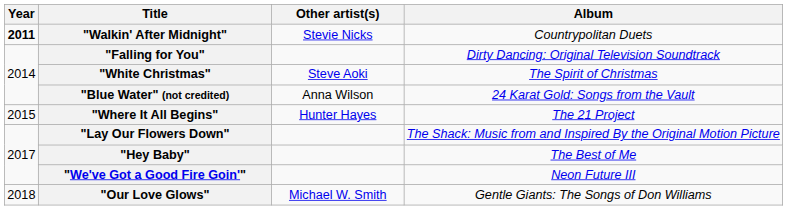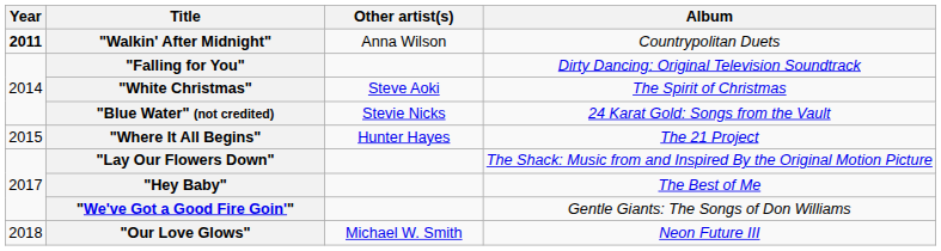 <table class="wikitable plainrowheaders" style="text-align:center;">
 <tr>
 <th scope="col" style="width:1em;">Year</th>
 <th scope="col" style="width:18em;">Title</th>
 <th scope="col" style="width:10em;">Other artist(s)</th>
 <th scope="col">Album</th>
 </tr>
 <tr>
 <td><strong>2011</strong></td>
 <th scope="row">"Walkin' After Midnight"</th>
-<td><a href='#'>Stevie Nicks</a></td>
+<td>Anna Wilson</td>
 <td><em>Countrypolitan Duets</em></td>
 </tr>
 <tr>
 <td rowspan="3">2014</td>
 <th scope="row">"Falling for You"</th>
 <td></td>
 <td><em><a href='#'>Dirty Dancing: Original Television Soundtrack</a></em></td>
 </tr>
 <tr>
 <th scope="row">"White Christmas"</th>
 <td><a href='#'>Steve Aoki</a></td>
 <td><em><a href='#'>The Spirit of Christmas</a></em></td>
 </tr>
 <tr>
 <th scope="row">"Blue Water" <small>(not credited)</small></th>
-<td>Anna Wilson</td>
+<td><a href='#'>Stevie Nicks</a></td>
 <td><em><a href='#'>24 Karat Gold: Songs from the Vault</a></em></td>
 </tr>
 <tr>
 <td>2015</td>
 <th scope="row">"Where It All Begins"</th>
 <td><a href='#'>Hunter Hayes</a></td>
 <td><em><a href='#'>The 21 Project</a></em></td>
 </tr>
 <tr>
 <td rowspan="3">2017</td>
 <th scope="row">"Lay Our Flowers Down"</th>
 <td></td>
 <td><em><a href='#'>The Shack: Music from and Inspired By the Original Motion Picture</a></em></td>
 </tr>
 <tr>
 <th scope="row">"Hey Baby"</th>
 <td></td>
 <td><em><a href='#'>The Best of Me</a></em></td>
 </tr>
 <tr>
 <th scope="row">"<a href='#'>We've Got a Good Fire Goin'</a>"</th>
 <td></td>
-<td><em><a href='#'>Neon Future III</a></em></td>
+<td><em>Gentle Giants: The Songs of Don Williams</em></td>
 </tr>
 <tr>
 <td>2018</td>
 <th scope="row">"Our Love Glows"</th>
 <td><a href='#'>Michael W. Smith</a></td>
-<td><em>Gentle Giants: The Songs of Don Williams</em></td>
+<td><em><a href='#'>Neon Future III</a></em></td>
 </tr>
 </table>
